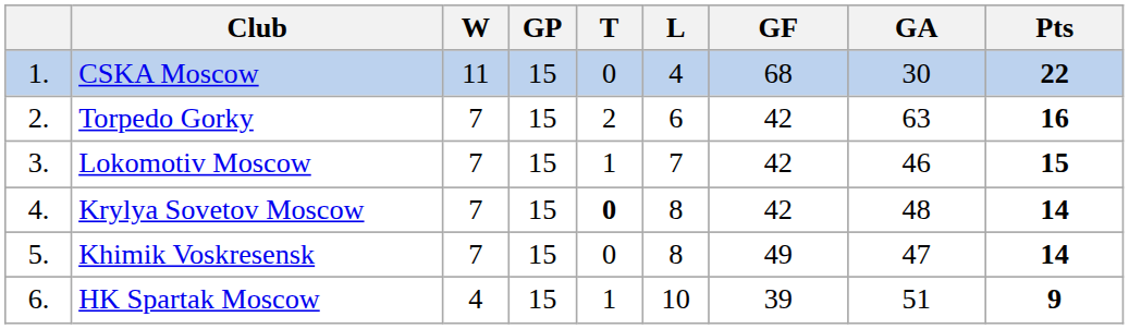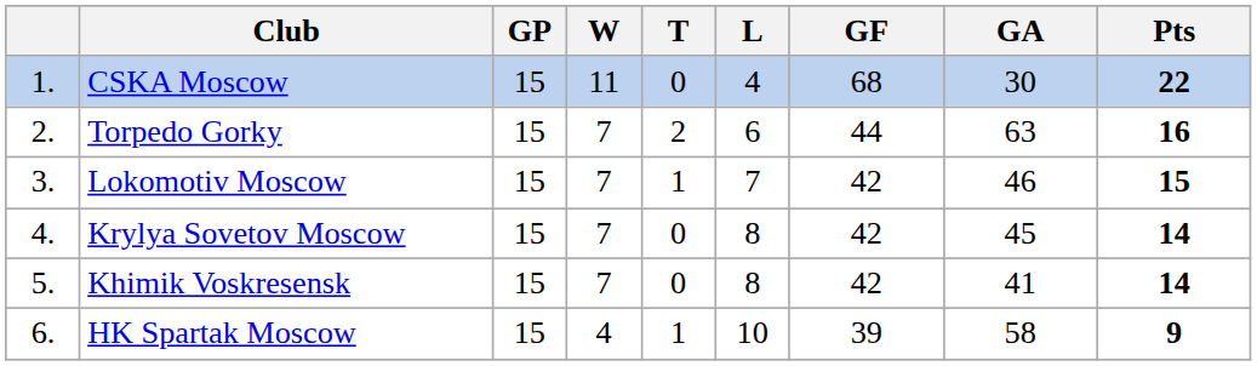 <table class="wikitable">
 <tr>
 <th width="30"></th>
 <th width="200">Club</th>
+<th width="30">GP</th>
 <th width="30">W</th>
-<th width="30">GP</th>
 <th width="30">T</th>
 <th width="30">L</th>
 <th width="70">GF</th>
 <th width="70">GA</th>
 <th width="70">Pts</th>
 </tr>
 <tr bgcolor="#BCD2EE" align="center">
 <td>1.</td>
 <td align="left"><a href='#'>CSKA Moscow</a></td>
+<td>15</td>
 <td>11</td>
-<td>15</td>
 <td>0</td>
 <td>4</td>
 <td>68</td>
 <td>30</td>
 <td><strong>22</strong></td>
 </tr>
 <tr bgcolor="#FFFFFF" align="center">
 <td>2.</td>
 <td align="left"><a href='#'>Torpedo Gorky</a></td>
+<td>15</td>
 <td>7</td>
-<td>15</td>
 <td>2</td>
 <td>6</td>
-<td>42</td>
+<td>44</td>
 <td>63</td>
 <td><strong>16</strong></td>
 </tr>
 <tr bgcolor="#FFFFFF" align="center">
 <td>3.</td>
 <td align="left"><a href='#'>Lokomotiv Moscow</a></td>
+<td>15</td>
 <td>7</td>
-<td>15</td>
 <td>1</td>
 <td>7</td>
 <td>42</td>
 <td>46</td>
 <td><strong>15</strong></td>
 </tr>
 <tr bgcolor="#FFFFFF" align="center">
 <td>4.</td>
 <td align="left"><a href='#'>Krylya Sovetov Moscow</a></td>
+<td>15</td>
 <td>7</td>
-<td>15</td>
-<td><strong>0</strong></td>
+<td>0</td>
 <td>8</td>
 <td>42</td>
-<td>48</td>
+<td>45</td>
 <td><strong>14</strong></td>
 </tr>
 <tr bgcolor="#FFFFFF" align="center">
 <td>5.</td>
 <td align="left"><a href='#'>Khimik Voskresensk</a></td>
+<td>15</td>
 <td>7</td>
-<td>15</td>
 <td>0</td>
 <td>8</td>
-<td>49</td>
-<td>47</td>
+<td>42</td>
+<td>41</td>
 <td><strong>14</strong></td>
 </tr>
 <tr bgcolor="#FFFFFF" align="center">
 <td>6.</td>
 <td align="left"><a href='#'>HK Spartak Moscow</a></td>
+<td>15</td>
 <td>4</td>
-<td>15</td>
 <td>1</td>
 <td>10</td>
 <td>39</td>
-<td>51</td>
+<td>58</td>
 <td><strong>9</strong></td>
 </tr>
 </table>
